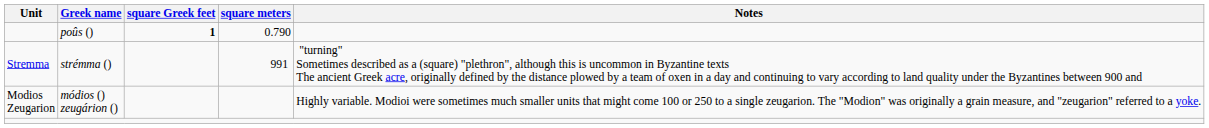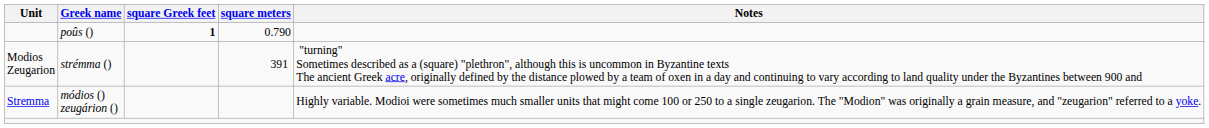 <table class="wikitable" style="margin: 1em auto 1em auto">
 <tr>
 <th>Unit</th>
 <th><a href='#'>Greek name</a></th>
 <th><a href='#'>square Greek feet</a></th>
 <th><a href='#'>square meters</a></th>
 <th>Notes</th>
 </tr>
 <tr>
 <td><br></td>
 <td><em>poûs</em> ()</td>
 <td align="right"><strong>1</strong></td>
 <td align="right">0.790</td>
 <td></td>
 </tr>
 <tr>
-<td><a href='#'>Stremma</a></td>
+<td>Modios<br>Zeugarion</td>
 <td><em>strémma</em> ()</td>
 <td align="right"></td>
-<td align="right">991 </td>
+<td align="right">391 </td>
 <td><small></small> "turning"<br> Sometimes described as a (square) "plethron", although this is uncommon in Byzantine texts<br> The ancient Greek <a href='#'>acre</a>, originally defined by the distance plowed by a team of oxen in a day and continuing to vary according to land quality under the Byzantines between 900 and </td>
 </tr>
 <tr>
-<td>Modios<br>Zeugarion</td>
+<td><a href='#'>Stremma</a></td>
 <td><em>módios</em> ()<br> <em>zeugárion</em> ()</td>
 <td align="right"></td>
 <td align="right"> </td>
 <td>Highly variable. Modioi were sometimes much smaller units that might come 100 or 250 to a single zeugarion. The "Modion"  was originally a grain measure, and "zeugarion"  referred to a <a href='#'>yoke</a>.</td>
 </tr>
 <tr>
 <td colspan=6></td>
 </tr>
 </table>
